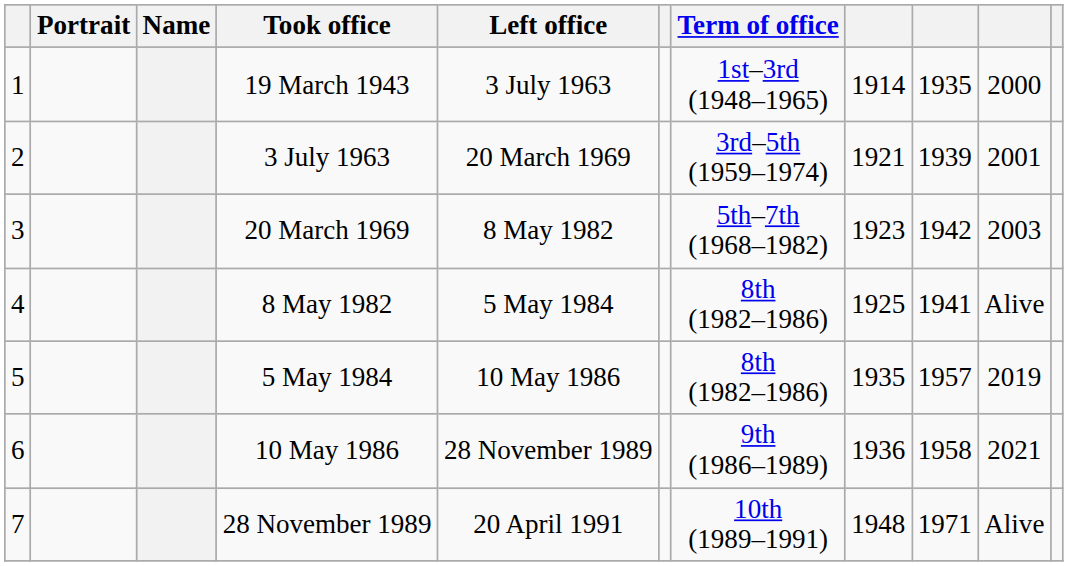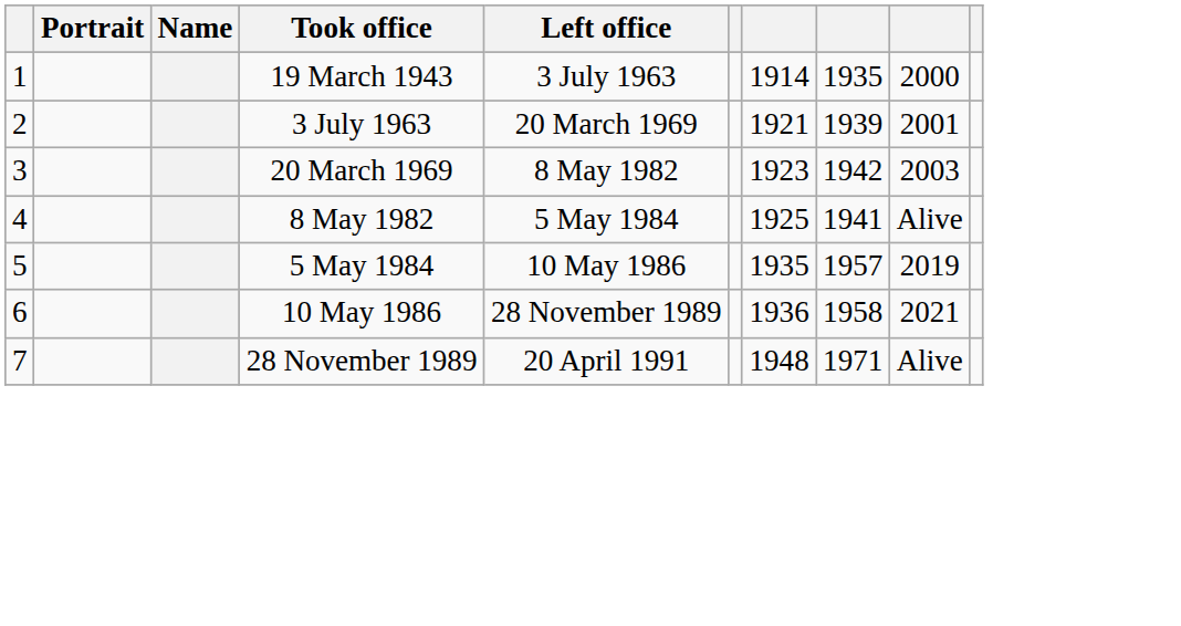 <table class="wikitable sortable" style=text-align:center>
 <tr>
 <th scope=col></th>
 <th scope=col class="unsortable">Portrait</th>
 <th scope=col>Name</th>
 <th scope=col>Took office</th>
 <th scope=col>Left office</th>
 <th scope=col></th>
-<th scope=col><a href='#'>Term of office</a></th>
 <th scope=col></th>
 <th scope=col></th>
 <th scope=col></th>
 <th scope=col class="unsortable"></th>
 </tr>
 <tr>
 <td>1</td>
 <td></td>
 <th align="center" scope="row" style="font-weight:normal;"></th>
 <td>19 March 1943</td>
 <td>3 July 1963</td>
 <td></td>
-<td><a href='#'>1st</a>–<a href='#'>3rd</a><br>(1948–1965)</td>
 <td>1914</td>
 <td>1935</td>
 <td>2000</td>
 <td></td>
 </tr>
 <tr>
 <td>2</td>
 <td></td>
 <th align="center" scope="row" style="font-weight:normal;"></th>
 <td>3 July 1963</td>
 <td>20 March 1969</td>
 <td></td>
-<td><a href='#'>3rd</a>–<a href='#'>5th</a><br>(1959–1974)</td>
 <td>1921</td>
 <td>1939</td>
 <td>2001</td>
 <td></td>
 </tr>
 <tr>
 <td>3</td>
 <td></td>
 <th align="center" scope="row" style="font-weight:normal;"></th>
 <td>20 March 1969</td>
 <td>8 May 1982</td>
 <td></td>
-<td><a href='#'>5th</a>–<a href='#'>7th</a><br>(1968–1982)</td>
 <td>1923</td>
 <td>1942</td>
 <td>2003</td>
 <td></td>
 </tr>
 <tr>
 <td>4</td>
 <td></td>
 <th align="center" scope="row" style="font-weight:normal;"></th>
 <td>8 May 1982</td>
 <td>5 May 1984</td>
 <td></td>
-<td><a href='#'>8th</a><br>(1982–1986)</td>
 <td>1925</td>
 <td>1941</td>
 <td>Alive</td>
 <td></td>
 </tr>
 <tr>
 <td>5</td>
 <td></td>
 <th align="center" scope="row" style="font-weight:normal;"></th>
 <td>5 May 1984</td>
 <td>10 May 1986</td>
 <td></td>
-<td><a href='#'>8th</a><br>(1982–1986)</td>
 <td>1935</td>
 <td>1957</td>
 <td>2019</td>
 <td></td>
 </tr>
 <tr>
 <td>6</td>
 <td></td>
 <th align="center" scope="row" style="font-weight:normal;"></th>
 <td>10 May 1986</td>
 <td>28 November 1989</td>
 <td></td>
-<td><a href='#'>9th</a><br>(1986–1989)</td>
 <td>1936</td>
 <td>1958</td>
 <td>2021</td>
 <td></td>
 </tr>
 <tr>
 <td>7</td>
 <td></td>
 <th align="center" scope="row" style="font-weight:normal;"></th>
 <td>28 November 1989</td>
 <td>20 April 1991</td>
 <td></td>
-<td><a href='#'>10th</a><br>(1989–1991)</td>
 <td>1948</td>
 <td>1971</td>
 <td>Alive</td>
 <td></td>
 </tr>
 </table>
